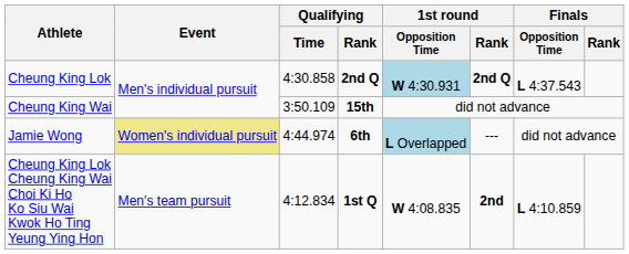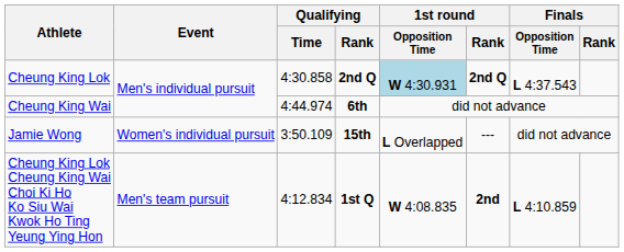 <table class=wikitable style="font-size:90%">
 <tr>
 <th rowspan="2">Athlete</th>
 <th rowspan="2">Event</th>
 <th colspan="2">Qualifying</th>
 <th colspan="2">1st round</th>
 <th colspan="2">Finals</th>
 </tr>
 <tr>
 <th>Time</th>
 <th>Rank</th>
 <th style="line-height:1em"><small>Opposition<br>Time</small></th>
 <th>Rank</th>
 <th style="line-height:1em"><small>Opposition<br>Time</small></th>
 <th>Rank</th>
 </tr>
 <tr>
 <td><a href='#'>Cheung King Lok</a></td>
 <td rowspan=2><a href='#'>Men's individual pursuit</a></td>
 <td align=center>4:30.858</td>
 <td align=center><strong>2nd Q</strong></td>
 <td align=center style="background: lightblue;"><br><strong>W</strong> 4:30.931</td>
 <td align=center><strong>2nd Q</strong></td>
 <td align=center><br><strong>L</strong> 4:37.543</td>
 <td align=center></td>
 </tr>
 <tr>
 <td><a href='#'>Cheung King Wai</a></td>
-<td align=center>3:50.109</td>
-<td align=center><strong>15th</strong></td>
+<td align=center>4:44.974</td>
+<td align=center><strong>6th</strong></td>
 <td style="text-align:center;" colspan="7">did not advance</td>
 </tr>
 <tr>
 <td><a href='#'>Jamie Wong</a></td>
-<td style="background: khaki;"><a href='#'>Women's individual pursuit</a></td>
-<td align=center>4:44.974</td>
-<td align=center><strong>6th</strong></td>
-<td align=center style="background: lightblue;"><br><strong>L</strong> Overlapped</td>
+<td><a href='#'>Women's individual pursuit</a></td>
+<td align=center>3:50.109</td>
+<td align=center><strong>15th</strong></td>
+<td align=center><br><strong>L</strong> Overlapped</td>
 <td align=center>---</td>
 <td style="text-align:center;" colspan="7">did not advance</td>
 </tr>
 <tr>
 <td><a href='#'>Cheung King Lok</a><br><a href='#'>Cheung King Wai</a><br><a href='#'>Choi Ki Ho</a><br><a href='#'>Ko Siu Wai</a><br><a href='#'>Kwok Ho Ting</a><br><a href='#'>Yeung Ying Hon</a></td>
 <td><a href='#'>Men's team pursuit</a></td>
 <td align=center>4:12.834</td>
 <td align=center><strong>1st Q</strong></td>
 <td align=center><br><strong>W</strong> 4:08.835</td>
 <td align=center><strong>2nd</strong></td>
 <td align=center><br><strong>L</strong> 4:10.859</td>
 <td align=center></td>
 </tr>
 </table>
